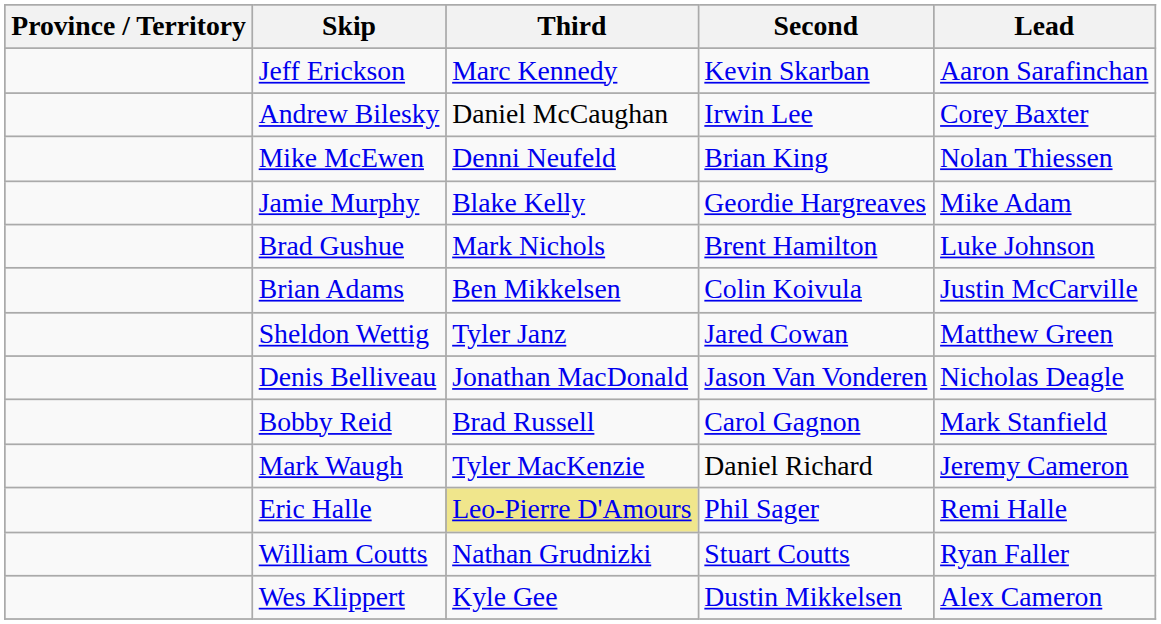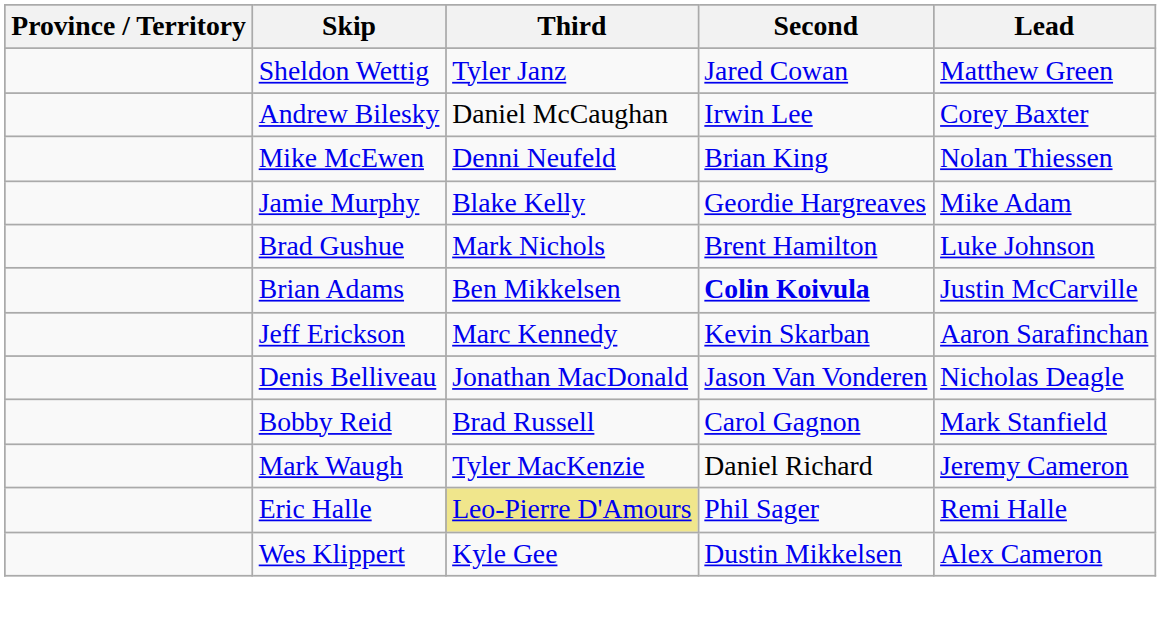 <table class="wikitable">
 <tr>
 <th>Province / Territory</th>
 <th>Skip</th>
 <th>Third</th>
 <th>Second</th>
 <th>Lead</th>
 </tr>
 <tr>
 <td></td>
-<td><a href='#'>Jeff Erickson</a></td>
-<td><a href='#'>Marc Kennedy</a></td>
-<td><a href='#'>Kevin Skarban</a></td>
-<td><a href='#'>Aaron Sarafinchan</a></td>
+<td><a href='#'>Sheldon Wettig</a></td>
+<td><a href='#'>Tyler Janz</a></td>
+<td><a href='#'>Jared Cowan</a></td>
+<td><a href='#'>Matthew Green</a></td>
 </tr>
 <tr>
 <td></td>
 <td><a href='#'>Andrew Bilesky</a></td>
 <td>Daniel McCaughan</td>
 <td><a href='#'>Irwin Lee</a></td>
 <td><a href='#'>Corey Baxter</a></td>
 </tr>
 <tr>
 <td></td>
 <td><a href='#'>Mike McEwen</a></td>
 <td><a href='#'>Denni Neufeld</a></td>
 <td><a href='#'>Brian King</a></td>
 <td><a href='#'>Nolan Thiessen</a></td>
 </tr>
 <tr>
 <td></td>
 <td><a href='#'>Jamie Murphy</a></td>
 <td><a href='#'>Blake Kelly</a></td>
 <td><a href='#'>Geordie Hargreaves</a></td>
 <td><a href='#'>Mike Adam</a></td>
 </tr>
 <tr>
 <td></td>
 <td><a href='#'>Brad Gushue</a></td>
 <td><a href='#'>Mark Nichols</a></td>
 <td><a href='#'>Brent Hamilton</a></td>
 <td><a href='#'>Luke Johnson</a></td>
 </tr>
 <tr>
 <td></td>
 <td><a href='#'>Brian Adams</a></td>
 <td><a href='#'>Ben Mikkelsen</a></td>
-<td><a href='#'>Colin Koivula</a></td>
+<td><strong><a href='#'>Colin Koivula</a></strong></td>
 <td><a href='#'>Justin McCarville</a></td>
 </tr>
 <tr>
 <td></td>
-<td><a href='#'>Sheldon Wettig</a></td>
-<td><a href='#'>Tyler Janz</a></td>
-<td><a href='#'>Jared Cowan</a></td>
-<td><a href='#'>Matthew Green</a></td>
+<td><a href='#'>Jeff Erickson</a></td>
+<td><a href='#'>Marc Kennedy</a></td>
+<td><a href='#'>Kevin Skarban</a></td>
+<td><a href='#'>Aaron Sarafinchan</a></td>
 </tr>
 <tr>
 <td></td>
 <td><a href='#'>Denis Belliveau</a></td>
 <td><a href='#'>Jonathan MacDonald</a></td>
 <td><a href='#'>Jason Van Vonderen</a></td>
 <td><a href='#'>Nicholas Deagle</a></td>
 </tr>
 <tr>
 <td></td>
 <td><a href='#'>Bobby Reid</a></td>
 <td><a href='#'>Brad Russell</a></td>
 <td><a href='#'>Carol Gagnon</a></td>
 <td><a href='#'>Mark Stanfield</a></td>
 </tr>
 <tr>
 <td></td>
 <td><a href='#'>Mark Waugh</a></td>
 <td><a href='#'>Tyler MacKenzie</a></td>
 <td>Daniel Richard</td>
 <td><a href='#'>Jeremy Cameron</a></td>
 </tr>
 <tr>
 <td></td>
 <td><a href='#'>Eric Halle</a></td>
 <td style="background: khaki;"><a href='#'>Leo-Pierre D'Amours</a></td>
 <td><a href='#'>Phil Sager</a></td>
 <td><a href='#'>Remi Halle</a></td>
 </tr>
 <tr>
 <td></td>
-<td><a href='#'>William Coutts</a></td>
-<td><a href='#'>Nathan Grudnizki</a></td>
-<td><a href='#'>Stuart Coutts</a></td>
-<td><a href='#'>Ryan Faller</a></td>
-</tr>
-<tr>
-<td></td>
 <td><a href='#'>Wes Klippert</a></td>
 <td><a href='#'>Kyle Gee</a></td>
 <td><a href='#'>Dustin Mikkelsen</a></td>
 <td><a href='#'>Alex Cameron</a></td>
 </tr>
 </table>
